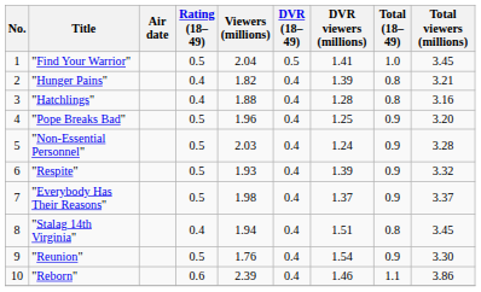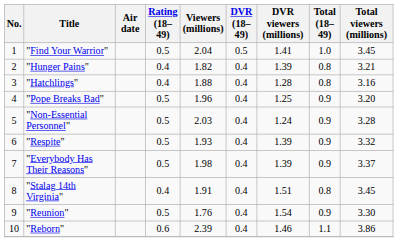 <table class="wikitable sortable" style="text-align:center; width:99%">
 <tr>
 <th>No.</th>
 <th>Title</th>
 <th>Air date</th>
 <th data-sort-type="number"><a href='#'>Rating</a><br>(18–49)</th>
 <th data-sort-type="number">Viewers<br>(millions)</th>
 <th data-sort-type="number"><a href='#'>DVR</a><br>(18–49)</th>
 <th data-sort-type="number">DVR viewers<br>(millions)</th>
 <th data-sort-type="number">Total<br>(18–49)</th>
 <th data-sort-type="number">Total viewers<br>(millions)</th>
 </tr>
 <tr>
 <td>1</td>
 <td style="text-align:left;">"<a href='#'>Find Your Warrior</a>"</td>
 <td style="text-align:left;"></td>
 <td>0.5</td>
 <td>2.04</td>
 <td>0.5</td>
 <td>1.41</td>
 <td>1.0</td>
 <td>3.45</td>
 </tr>
 <tr>
 <td>2</td>
 <td style="text-align:left;">"<a href='#'>Hunger Pains</a>"</td>
 <td style="text-align:left;"></td>
 <td>0.4</td>
 <td>1.82</td>
 <td>0.4</td>
 <td>1.39</td>
 <td>0.8</td>
 <td>3.21</td>
 </tr>
 <tr>
 <td>3</td>
 <td style="text-align:left;">"<a href='#'>Hatchlings</a>"</td>
 <td style="text-align:left;"></td>
 <td>0.4</td>
 <td>1.88</td>
 <td>0.4</td>
 <td>1.28</td>
 <td>0.8</td>
 <td>3.16</td>
 </tr>
 <tr>
 <td>4</td>
 <td style="text-align:left;">"<a href='#'>Pope Breaks Bad</a>"</td>
 <td style="text-align:left;"></td>
 <td>0.5</td>
 <td>1.96</td>
 <td>0.4</td>
 <td>1.25</td>
 <td>0.9</td>
 <td>3.20</td>
 </tr>
 <tr>
 <td>5</td>
 <td style="text-align:left;">"<a href='#'>Non-Essential Personnel</a>"</td>
 <td style="text-align:left;"></td>
 <td>0.5</td>
 <td>2.03</td>
 <td>0.4</td>
 <td>1.24</td>
 <td>0.9</td>
 <td>3.28</td>
 </tr>
 <tr>
 <td>6</td>
 <td style="text-align:left;">"<a href='#'>Respite</a>"</td>
 <td style="text-align:left;"></td>
 <td>0.5</td>
 <td>1.93</td>
 <td>0.4</td>
 <td>1.39</td>
 <td>0.9</td>
 <td>3.32</td>
 </tr>
 <tr>
 <td>7</td>
 <td style="text-align:left;">"<a href='#'>Everybody Has Their Reasons</a>"</td>
 <td style="text-align:left;"></td>
 <td>0.5</td>
 <td>1.98</td>
 <td>0.4</td>
-<td>1.37</td>
+<td>1.39</td>
 <td>0.9</td>
 <td>3.37</td>
 </tr>
 <tr>
 <td>8</td>
 <td style="text-align:left;">"<a href='#'>Stalag 14th Virginia</a>"</td>
 <td style="text-align:left;"></td>
 <td>0.4</td>
-<td>1.94</td>
+<td>1.91</td>
 <td>0.4</td>
 <td>1.51</td>
 <td>0.8</td>
 <td>3.45</td>
 </tr>
 <tr>
 <td>9</td>
 <td style="text-align:left;">"<a href='#'>Reunion</a>"</td>
 <td style="text-align:left;"></td>
 <td>0.5</td>
 <td>1.76</td>
 <td>0.4</td>
 <td>1.54</td>
 <td>0.9</td>
 <td>3.30</td>
 </tr>
 <tr>
 <td>10</td>
 <td style="text-align:left;">"<a href='#'>Reborn</a>"</td>
 <td style="text-align:left;"></td>
 <td>0.6</td>
 <td>2.39</td>
 <td>0.4</td>
 <td>1.46</td>
 <td>1.1</td>
 <td>3.86</td>
 </tr>
 <tr>
 </tr>
 </table>
